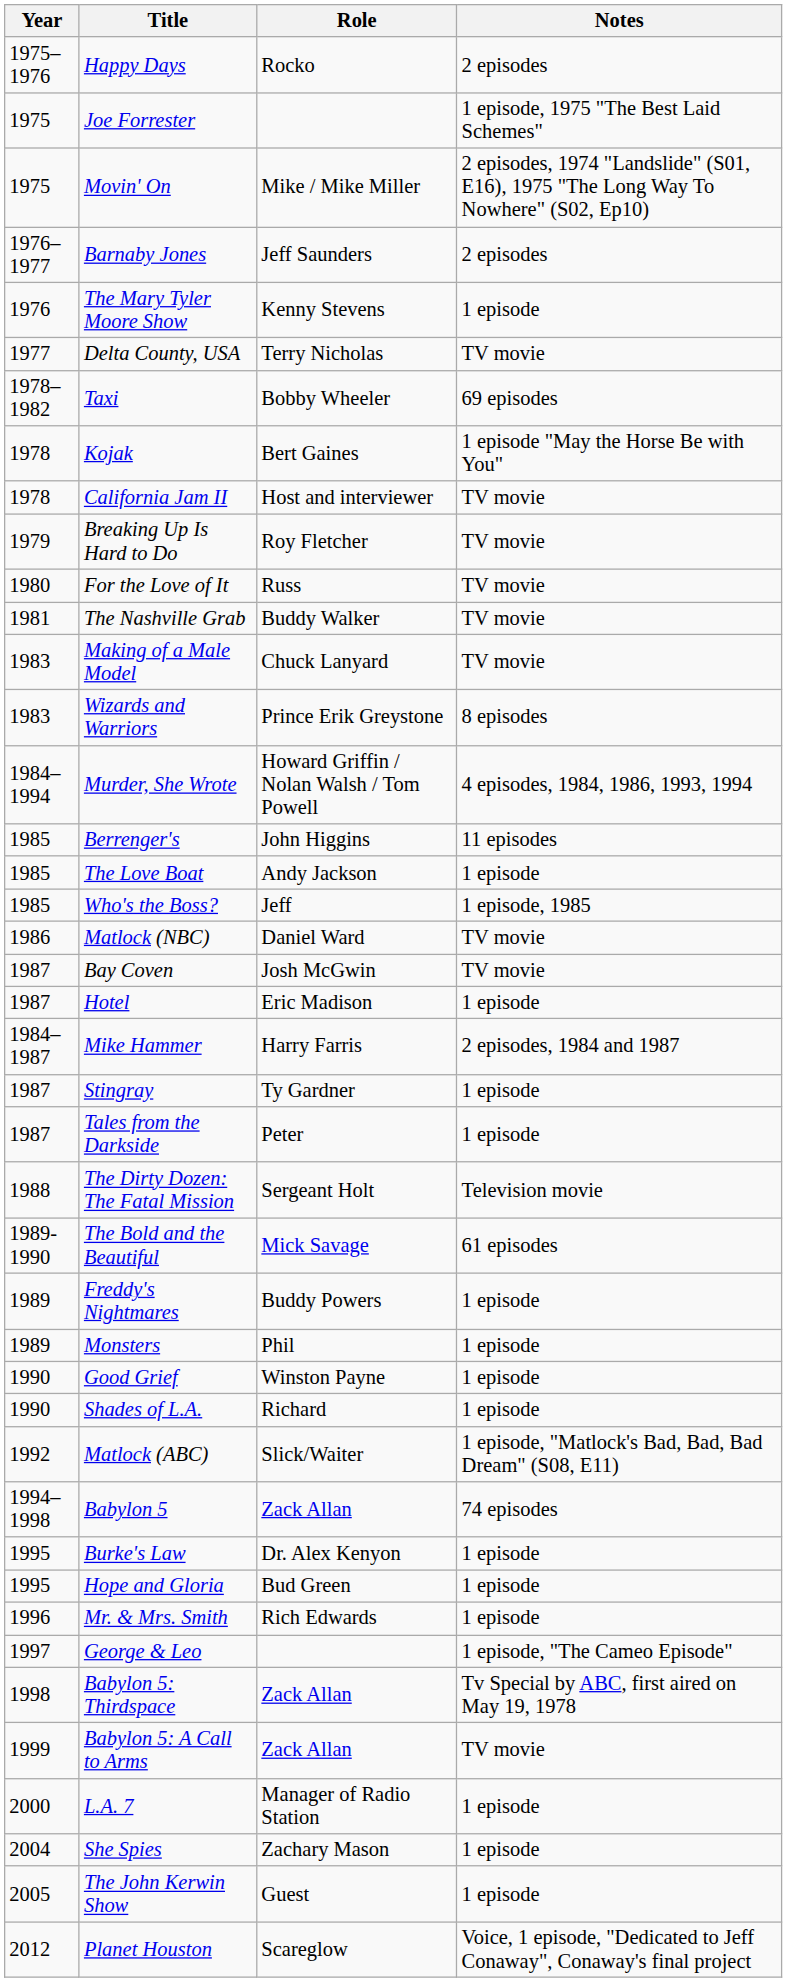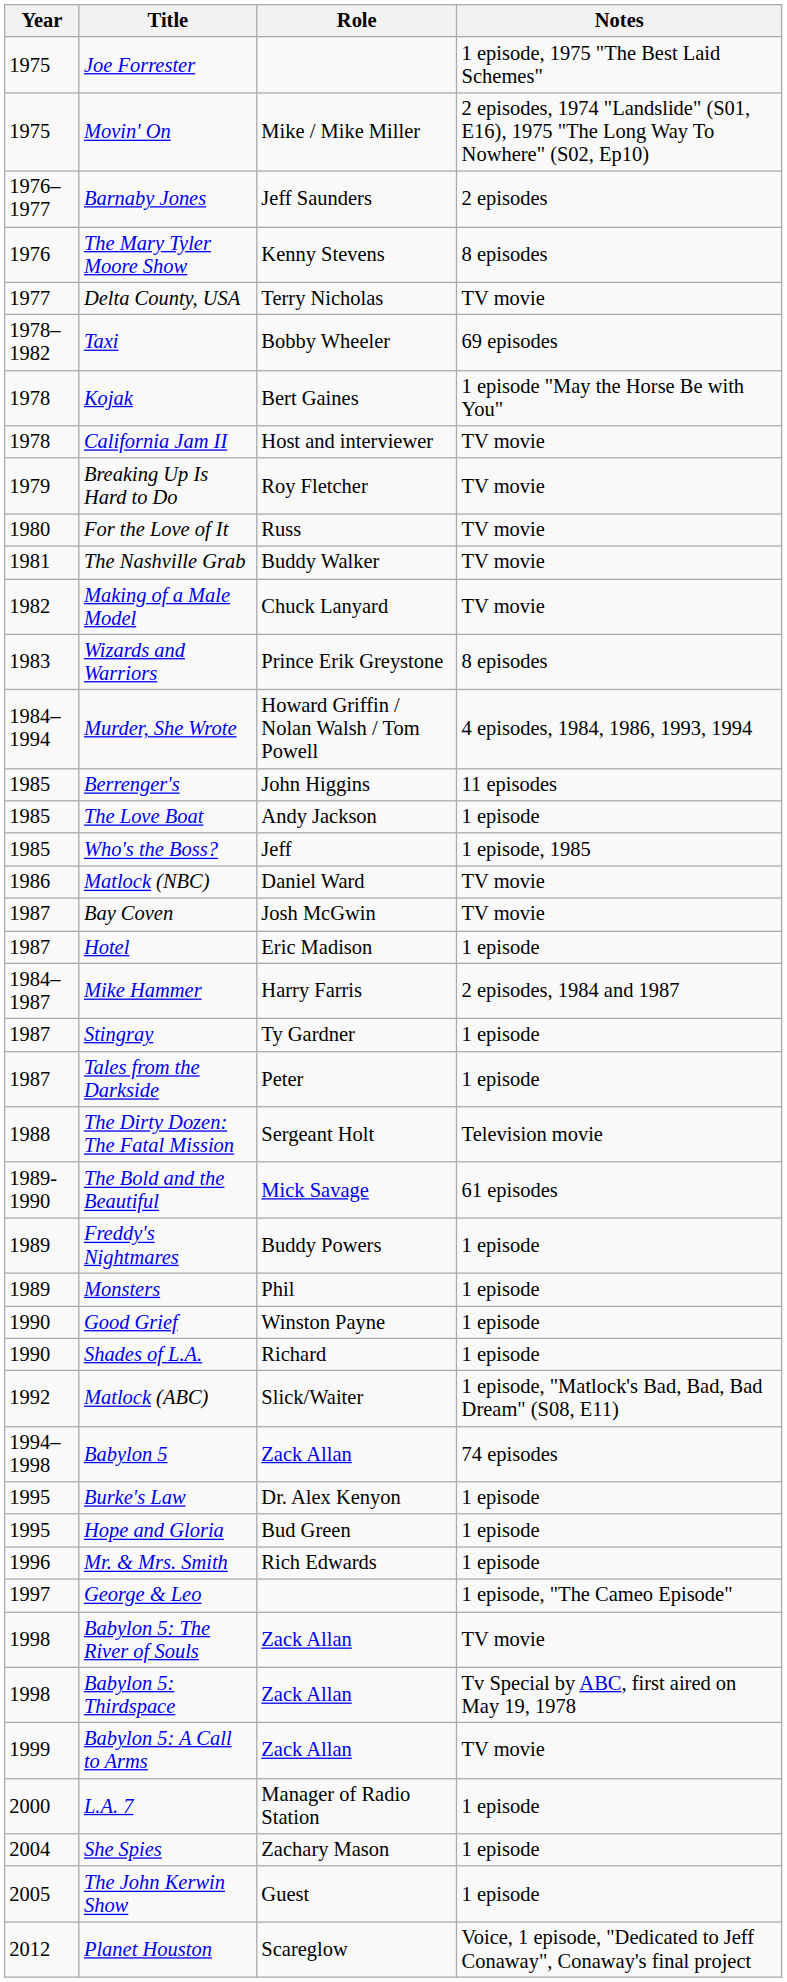 <table class="wikitable sortable">
 <tr>
 <th>Year</th>
 <th>Title</th>
 <th>Role</th>
 <th>Notes</th>
-</tr>
-<tr>
-<td>1975–1976</td>
-<td><em><a href='#'>Happy Days</a></em> </td>
-<td>Rocko</td>
-<td>2 episodes</td>
 </tr>
 <tr>
 <td>1975</td>
 <td><em><a href='#'>Joe Forrester</a></em></td>
 <td></td>
 <td>1 episode, 1975 "The Best Laid Schemes"</td>
 </tr>
 <tr>
 <td>1975</td>
 <td><em><a href='#'>Movin' On</a></em> </td>
 <td>Mike / Mike Miller</td>
 <td>2 episodes, 1974 "Landslide" (S01, E16), 1975 "The Long Way To Nowhere" (S02, Ep10)</td>
 </tr>
 <tr>
 <td>1976–1977</td>
 <td><em><a href='#'>Barnaby Jones</a></em> </td>
 <td>Jeff Saunders</td>
 <td>2 episodes</td>
 </tr>
 <tr>
 <td>1976</td>
 <td><em><a href='#'>The Mary Tyler Moore Show</a></em> </td>
 <td>Kenny Stevens</td>
-<td>1 episode</td>
+<td>8 episodes</td>
 </tr>
 <tr>
 <td>1977</td>
 <td><em>Delta County, USA</em> </td>
 <td>Terry Nicholas</td>
 <td>TV movie</td>
 </tr>
 <tr>
 <td>1978–1982</td>
 <td><em><a href='#'>Taxi</a></em></td>
 <td>Bobby Wheeler</td>
 <td>69 episodes</td>
 </tr>
 <tr>
 <td>1978</td>
 <td><em><a href='#'>Kojak</a></em> </td>
 <td>Bert Gaines</td>
 <td>1 episode "May the Horse Be with You"</td>
 </tr>
 <tr>
 <td>1978</td>
 <td><em><a href='#'>California Jam II</a></em></td>
 <td>Host and interviewer</td>
 <td>TV movie</td>
 </tr>
 <tr>
 <td>1979</td>
 <td><em>Breaking Up Is Hard to Do</em> </td>
 <td>Roy Fletcher</td>
 <td>TV movie</td>
 </tr>
 <tr>
 <td>1980</td>
 <td><em>For the Love of It</em> </td>
 <td>Russ</td>
 <td>TV movie</td>
 </tr>
 <tr>
 <td>1981</td>
 <td><em>The Nashville Grab</em> </td>
 <td>Buddy Walker</td>
 <td>TV movie</td>
 </tr>
 <tr>
-<td>1983</td>
+<td>1982</td>
 <td><em><a href='#'>Making of a Male Model</a></em> </td>
 <td>Chuck Lanyard</td>
 <td>TV movie</td>
 </tr>
 <tr>
 <td>1983</td>
 <td><em><a href='#'>Wizards and Warriors</a></em> </td>
 <td>Prince Erik Greystone</td>
 <td>8 episodes</td>
 </tr>
 <tr>
 <td>1984–1994</td>
 <td><em><a href='#'>Murder, She Wrote</a></em> </td>
 <td>Howard Griffin / Nolan Walsh / Tom Powell</td>
 <td>4 episodes, 1984, 1986, 1993, 1994</td>
 </tr>
 <tr>
 <td>1985</td>
 <td><em><a href='#'>Berrenger's</a></em> </td>
 <td>John Higgins</td>
 <td>11 episodes</td>
 </tr>
 <tr>
 <td>1985</td>
 <td><em><a href='#'>The Love Boat</a></em> </td>
 <td>Andy Jackson</td>
 <td>1 episode</td>
 </tr>
 <tr>
 <td>1985</td>
 <td><em><a href='#'>Who's the Boss?</a></em> </td>
 <td>Jeff</td>
 <td>1 episode, 1985</td>
 </tr>
 <tr>
 <td>1986</td>
 <td><em><a href='#'>Matlock</a> (NBC)</em> </td>
 <td>Daniel Ward</td>
 <td>TV movie</td>
 </tr>
 <tr>
 <td>1987</td>
 <td><em>Bay Coven</em> </td>
 <td>Josh McGwin</td>
 <td>TV movie</td>
 </tr>
 <tr>
 <td>1987</td>
 <td><em><a href='#'>Hotel</a></em> </td>
 <td>Eric Madison</td>
 <td>1 episode</td>
 </tr>
 <tr>
 <td>1984–1987</td>
 <td><em><a href='#'>Mike Hammer</a></em> </td>
 <td>Harry Farris</td>
 <td>2 episodes, 1984 and 1987</td>
 </tr>
 <tr>
 <td>1987</td>
 <td><em><a href='#'>Stingray</a></em> </td>
 <td>Ty Gardner</td>
 <td>1 episode</td>
 </tr>
 <tr>
 <td>1987</td>
 <td><em><a href='#'>Tales from the Darkside</a></em> </td>
 <td>Peter</td>
 <td>1 episode</td>
 </tr>
 <tr>
 <td>1988</td>
 <td><em><a href='#'>The Dirty Dozen: The Fatal Mission</a></em></td>
 <td>Sergeant Holt</td>
 <td>Television movie</td>
 </tr>
 <tr>
 <td>1989-1990</td>
 <td><em><a href='#'>The Bold and the Beautiful</a></em></td>
 <td><a href='#'>Mick Savage</a></td>
 <td>61 episodes</td>
 </tr>
 <tr>
 <td>1989</td>
 <td><em><a href='#'>Freddy's Nightmares</a></em> </td>
 <td>Buddy Powers</td>
 <td>1 episode</td>
 </tr>
 <tr>
 <td>1989</td>
 <td><em><a href='#'>Monsters</a></em></td>
 <td>Phil</td>
 <td>1 episode</td>
 </tr>
 <tr>
 <td>1990</td>
 <td><em><a href='#'>Good Grief</a></em> </td>
 <td>Winston Payne</td>
 <td>1 episode</td>
 </tr>
 <tr>
 <td>1990</td>
 <td><em><a href='#'>Shades of L.A.</a></em> </td>
 <td>Richard</td>
 <td>1 episode</td>
 </tr>
 <tr>
 <td>1992</td>
 <td><em><a href='#'>Matlock</a> (ABC)</em> </td>
 <td>Slick/Waiter</td>
 <td>1 episode, "Matlock's Bad, Bad, Bad Dream" (S08, E11)</td>
 </tr>
 <tr>
 <td>1994–1998</td>
 <td><em><a href='#'>Babylon 5</a></em> </td>
 <td><a href='#'>Zack Allan</a></td>
 <td>74 episodes</td>
 </tr>
 <tr>
 <td>1995</td>
 <td><em><a href='#'>Burke's Law</a></em> </td>
 <td>Dr. Alex Kenyon</td>
 <td>1 episode</td>
 </tr>
 <tr>
 <td>1995</td>
 <td><em><a href='#'>Hope and Gloria</a></em> </td>
 <td>Bud Green</td>
 <td>1 episode</td>
 </tr>
 <tr>
 <td>1996</td>
 <td><em><a href='#'>Mr. & Mrs. Smith</a></em> </td>
 <td>Rich Edwards</td>
 <td>1 episode</td>
 </tr>
 <tr>
 <td>1997</td>
 <td><em><a href='#'>George & Leo</a></em> </td>
 <td></td>
 <td>1 episode, "The Cameo Episode"</td>
 </tr>
 <tr>
 <td>1998</td>
+<td><em><a href='#'>Babylon 5: The River of Souls</a></em> </td>
+<td><a href='#'>Zack Allan</a></td>
+<td>TV movie</td>
+</tr>
+<tr>
+<td>1998</td>
 <td><em><a href='#'>Babylon 5: Thirdspace</a></em> </td>
 <td><a href='#'>Zack Allan</a></td>
 <td>Tv Special by <a href='#'>ABC</a>, first aired on May 19, 1978</td>
 </tr>
 <tr>
 <td>1999</td>
 <td><em><a href='#'>Babylon 5: A Call to Arms</a></em> </td>
 <td><a href='#'>Zack Allan</a></td>
 <td>TV movie</td>
 </tr>
 <tr>
 <td>2000</td>
 <td><em><a href='#'>L.A. 7</a></em> </td>
 <td>Manager of Radio Station</td>
 <td>1 episode</td>
 </tr>
 <tr>
 <td>2004</td>
 <td><em><a href='#'>She Spies</a></em> </td>
 <td>Zachary Mason</td>
 <td>1 episode</td>
 </tr>
 <tr>
 <td>2005</td>
 <td><em><a href='#'>The John Kerwin Show</a></em> </td>
 <td>Guest</td>
 <td>1 episode</td>
 </tr>
 <tr>
 <td>2012</td>
 <td><em><a href='#'>Planet Houston</a></em> </td>
 <td>Scareglow</td>
 <td>Voice, 1 episode, "Dedicated to Jeff Conaway", Conaway's final project</td>
 </tr>
 </table>
